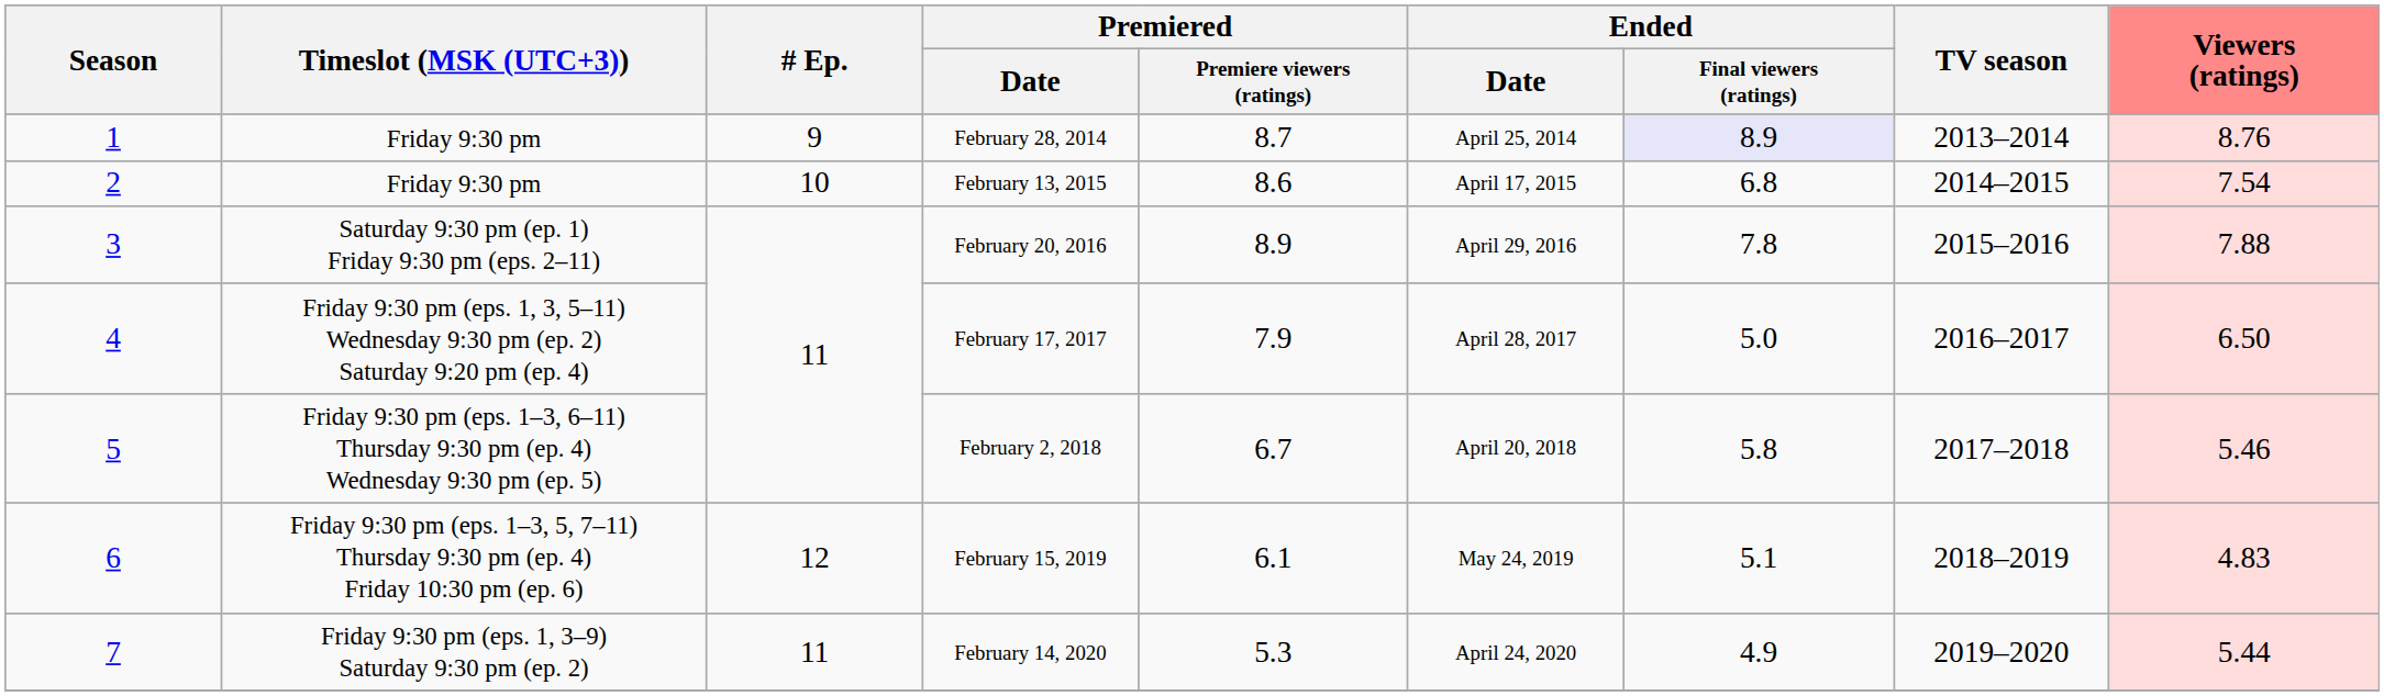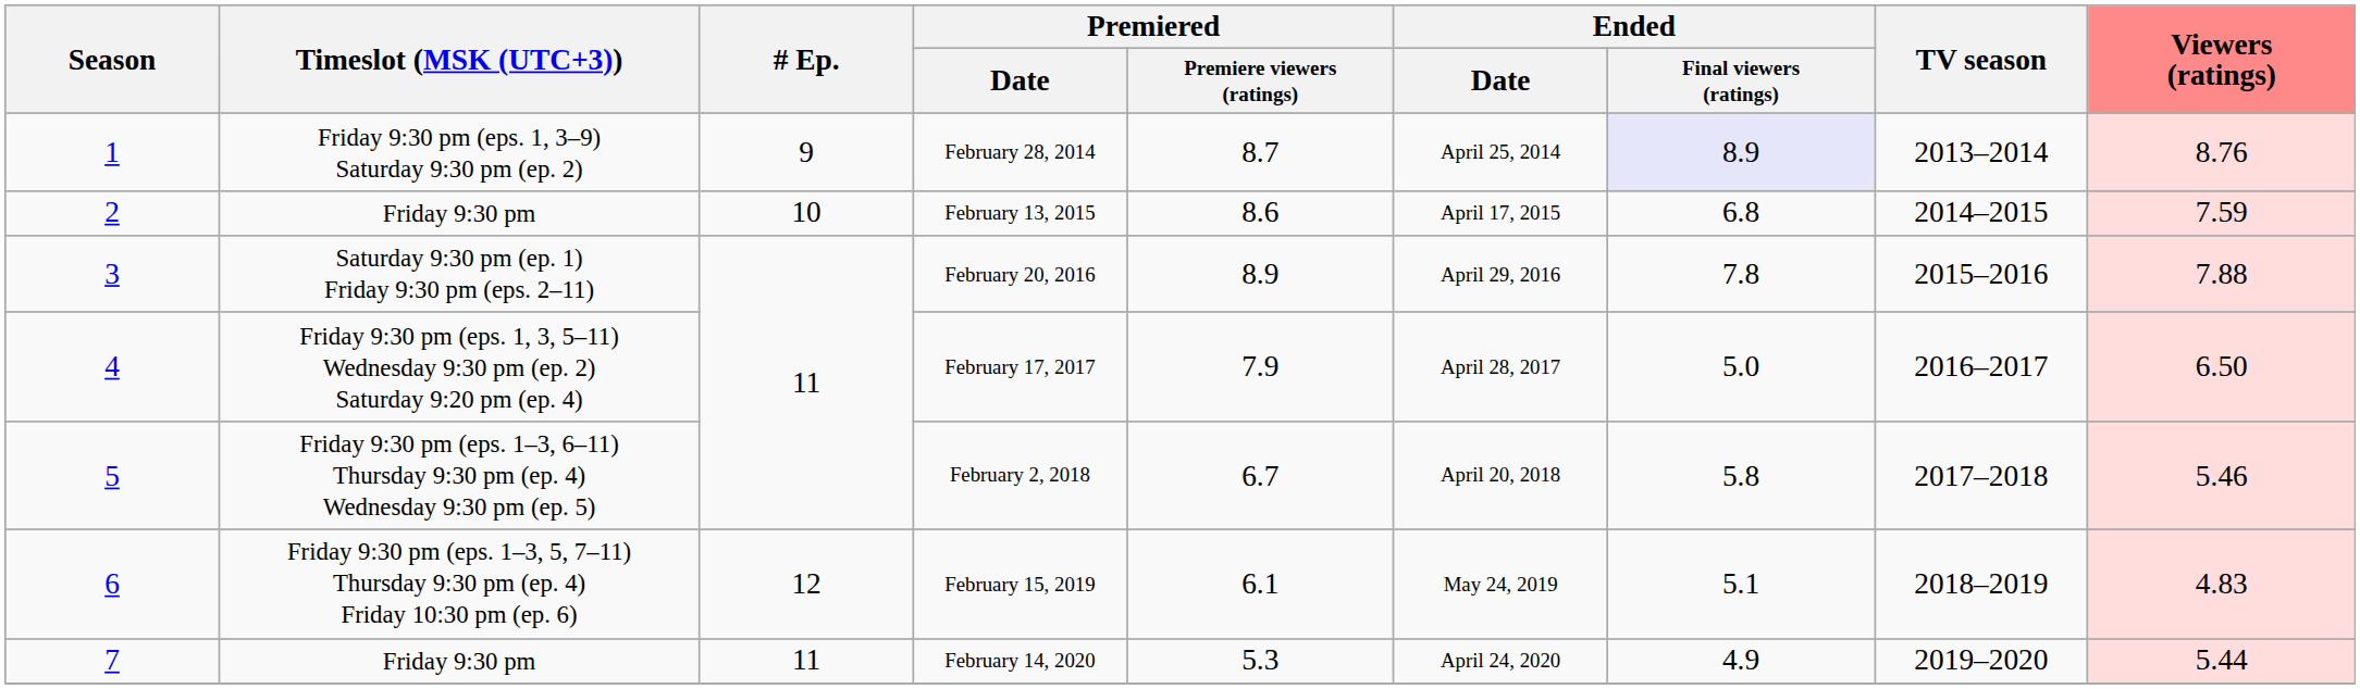 <table class="wikitable" style="text-align:center; line-height:16px; width:100%;">
 <tr>
 <th style="width:8%;" rowspan="2">Season</th>
 <th style="width:18%;" rowspan="2">Timeslot (<a href='#'>MSK (UTC+3)</a>)</th>
 <th style="width:8%;" rowspan="2"># Ep.</th>
 <th colspan=2>Premiered</th>
 <th colspan=2>Ended</th>
 <th style="width:8%;" rowspan="2">TV season</th>
 <th style="width:10%; background:#ff8888;" rowspan="2">Viewers<br>(ratings)</th>
 </tr>
 <tr>
 <th style="width:8%;">Date</th>
 <th span style="width:10%; font-size:smaller; line-height:100%;"><small>Premiere viewers<br>(ratings)</small></th>
 <th style="width:8%;">Date</th>
 <th span style="width:10%; font-size:smaller; line-height:100%;"><small>Final viewers<br>(ratings)</small></th>
 </tr>
 <tr>
 <td><a href='#'>1</a></td>
-<td style="text-align: center;"><small>Friday 9:30 pm</small></td>
+<td style="text-align: center;"><small>Friday 9:30 pm (eps. 1, 3–9)<br>Saturday 9:30 pm (ep. 2)</small></td>
 <td>9</td>
 <td style="font-size:11px;line-height:110%; text-align:center;">February 28, 2014</td>
 <td>8.7</td>
 <td style="font-size:11px;line-height:110%; text-align:center;">April 25, 2014</td>
 <td style="background: lavender;">8.9</td>
 <td>2013–2014</td>
 <td style="background:#ffdddd;">8.76</td>
 </tr>
 <tr>
 <td><a href='#'>2</a></td>
 <td style="text-align: center;"><small>Friday 9:30 pm</small></td>
 <td>10</td>
 <td style="font-size:11px;line-height:110%; text-align:center;">February 13, 2015</td>
 <td>8.6</td>
 <td style="font-size:11px;line-height:110%; text-align:center;">April 17, 2015</td>
 <td>6.8</td>
 <td>2014–2015</td>
-<td style="background:#ffdddd;">7.54</td>
+<td style="background:#ffdddd;">7.59</td>
 </tr>
 <tr>
 <td><a href='#'>3</a></td>
 <td style="text-align: center;"><small>Saturday 9:30 pm (ep. 1)<br>Friday 9:30 pm (eps. 2–11)</small></td>
 <td rowspan=3>11</td>
 <td style="font-size:11px;line-height:110%; text-align:center;">February 20, 2016</td>
 <td>8.9</td>
 <td style="font-size:11px;line-height:110%; text-align:center;">April 29, 2016</td>
 <td>7.8</td>
 <td>2015–2016</td>
 <td style="background:#ffdddd;">7.88</td>
 </tr>
 <tr>
 <td><a href='#'>4</a></td>
 <td style="text-align: center;"><small>Friday 9:30 pm (eps. 1, 3, 5–11)<br>Wednesday 9:30 pm (ep. 2)<br>Saturday 9:20 pm (ep. 4)</small></td>
 <td style="font-size:11px;line-height:110%; text-align:center;">February 17, 2017</td>
 <td>7.9</td>
 <td style="font-size:11px;line-height:110%; text-align:center;">April 28, 2017</td>
 <td>5.0</td>
 <td>2016–2017</td>
 <td style="background:#ffdddd;">6.50</td>
 </tr>
 <tr>
 <td><a href='#'>5</a></td>
 <td style="text-align: center;"><small>Friday 9:30 pm (eps. 1–3, 6–11)<br>Thursday 9:30 pm (ep. 4)<br>Wednesday 9:30 pm (ep. 5)</small></td>
 <td style="font-size:11px;line-height:110%; text-align:center;">February 2, 2018</td>
 <td>6.7</td>
 <td style="font-size:11px;line-height:110%; text-align:center;">April 20, 2018</td>
 <td>5.8</td>
 <td>2017–2018</td>
 <td style="background:#ffdddd;">5.46</td>
 </tr>
 <tr>
 <td><a href='#'>6</a></td>
 <td style="text-align: center;"><small>Friday 9:30 pm (eps. 1–3, 5, 7–11)<br>Thursday 9:30 pm (ep. 4)<br>Friday 10:30 pm (ep. 6)</small></td>
 <td>12</td>
 <td style="font-size:11px;line-height:110%; text-align:center;">February 15, 2019</td>
 <td>6.1</td>
 <td style="font-size:11px;line-height:110%; text-align:center;">May 24, 2019</td>
 <td>5.1</td>
 <td>2018–2019</td>
 <td style="background:#ffdddd;">4.83</td>
 </tr>
 <tr>
 <td><a href='#'>7</a></td>
-<td style="text-align: center;"><small>Friday 9:30 pm (eps. 1, 3–9)<br>Saturday 9:30 pm (ep. 2)</small></td>
+<td style="text-align: center;"><small>Friday 9:30 pm</small></td>
 <td>11</td>
 <td style="font-size:11px;line-height:110%; text-align:center;">February 14, 2020</td>
 <td>5.3</td>
 <td style="font-size:11px;line-height:110%; text-align:center;">April 24, 2020</td>
 <td>4.9</td>
 <td>2019–2020</td>
 <td style="background:#ffdddd;">5.44</td>
 </tr>
 <tr>
 </tr>
 </table>
